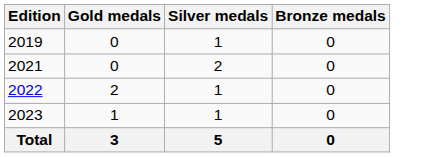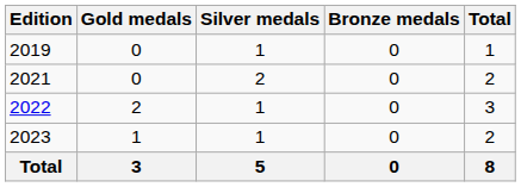 <table class="wikitable">
 <tr>
 <th>Edition</th>
 <th>Gold medals</th>
 <th>Silver medals</th>
 <th>Bronze medals</th>
+<th>Total</th>
 </tr>
 <tr>
 <td>2019</td>
 <td style="text-align:center;">0</td>
 <td style="text-align:center;">1</td>
 <td style="text-align:center;">0</td>
+<td style="text-align:center;">1</td>
 </tr>
 <tr>
 <td>2021</td>
 <td style="text-align:center;">0</td>
 <td style="text-align:center;">2</td>
 <td style="text-align:center;">0</td>
+<td style="text-align:center;">2</td>
 </tr>
 <tr>
 <td><a href='#'>2022</a></td>
 <td style="text-align:center;">2</td>
 <td style="text-align:center;">1</td>
 <td style="text-align:center;">0</td>
+<td style="text-align:center;">3</td>
 </tr>
 <tr>
 <td>2023</td>
 <td style="text-align:center;">1</td>
 <td style="text-align:center;">1</td>
 <td style="text-align:center;">0</td>
+<td style="text-align:center;">2</td>
 </tr>
 <tr>
 <th>Total</th>
 <th style="text-align:center;">3</th>
 <th style="text-align:center;">5</th>
 <th style="text-align:center;">0</th>
+<th style="text-align:center;">8</th>
 </tr>
 </table>
